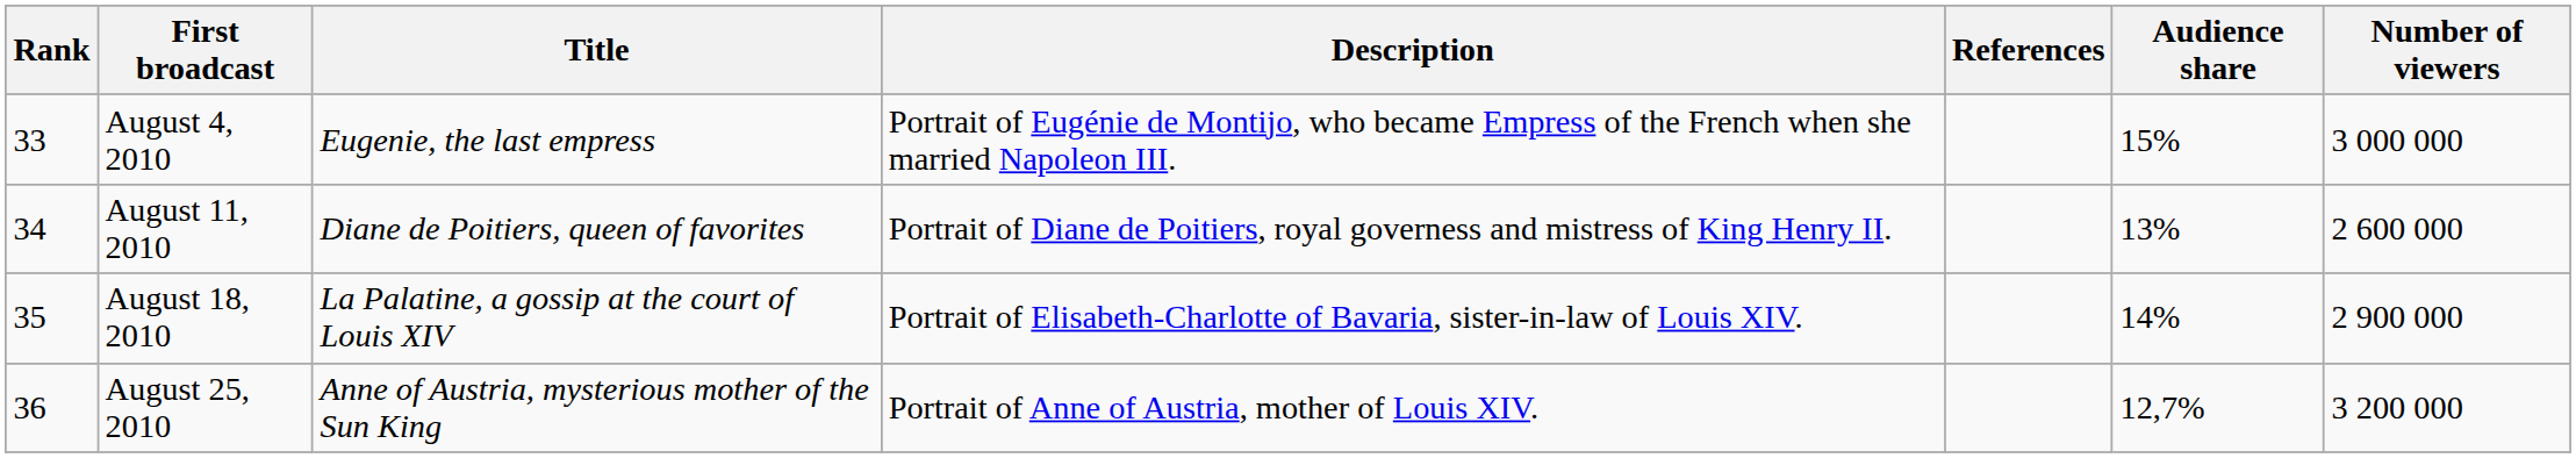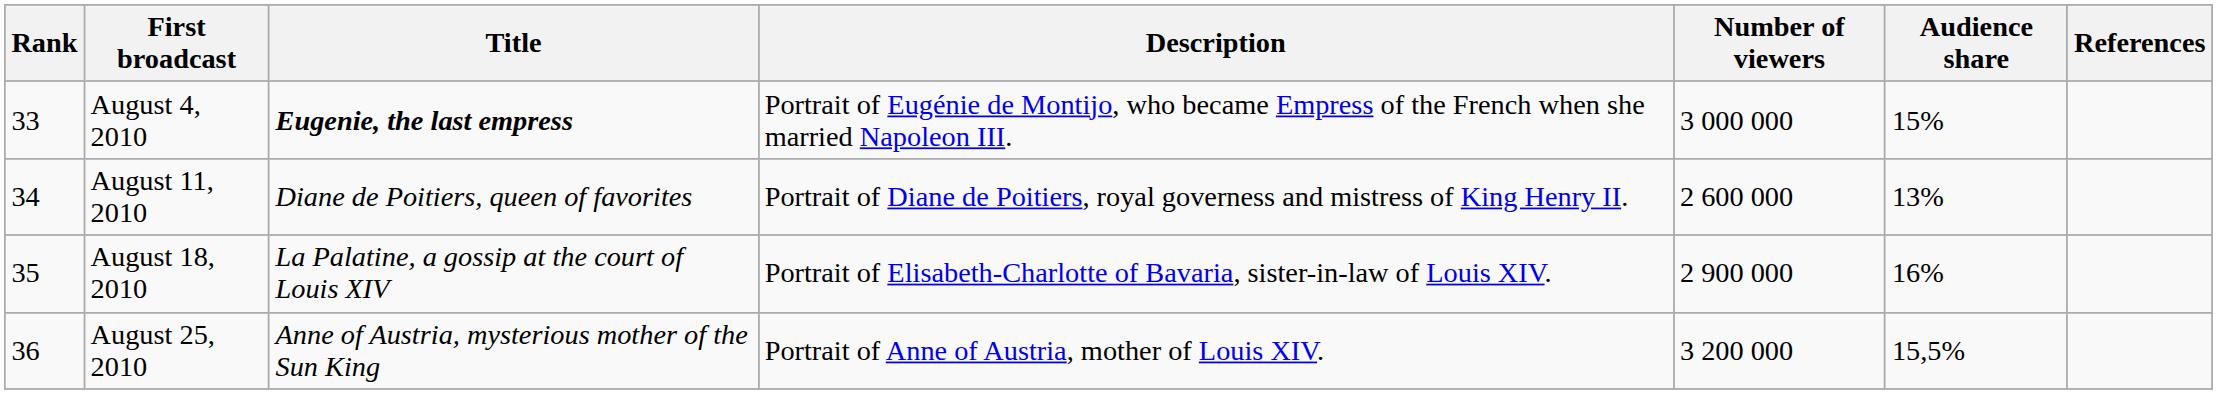 <table class="wikitable">
 <tr>
 <th>Rank</th>
 <th>First broadcast</th>
 <th>Title</th>
 <th>Description</th>
+<th>Number of viewers</th>
+<th>Audience share</th>
 <th>References</th>
-<th>Audience share</th>
-<th>Number of viewers</th>
 </tr>
 <tr>
 <td>33</td>
 <td>August 4, 2010</td>
-<td><em>Eugenie, the last empress</em></td>
+<td><strong><em>Eugenie, the last empress</em></strong></td>
 <td>Portrait of <a href='#'>Eugénie de Montijo</a>, who became <a href='#'>Empress</a> of the French when she married <a href='#'>Napoleon III</a>.</td>
+<td>3 000 000</td>
+<td>15%</td>
 <td></td>
-<td>15%</td>
-<td>3 000 000</td>
 </tr>
 <tr>
 <td>34</td>
 <td>August 11, 2010</td>
 <td><em>Diane de Poitiers, queen of favorites</em></td>
 <td>Portrait of <a href='#'>Diane de Poitiers</a>, royal governess and mistress of <a href='#'>King Henry II</a>.</td>
+<td>2 600 000</td>
+<td>13%</td>
 <td></td>
-<td>13%</td>
-<td>2 600 000</td>
 </tr>
 <tr>
 <td>35</td>
 <td>August 18, 2010</td>
 <td><em>La Palatine, a gossip at the court of Louis XIV</em></td>
 <td>Portrait of <a href='#'>Elisabeth-Charlotte of Bavaria</a>, sister-in-law of <a href='#'>Louis XIV</a>.</td>
+<td>2 900 000</td>
+<td>16%</td>
 <td></td>
-<td>14%</td>
-<td>2 900 000</td>
 </tr>
 <tr>
 <td>36</td>
 <td>August 25, 2010</td>
 <td><em>Anne of Austria, mysterious mother of the Sun King</em></td>
 <td>Portrait of <a href='#'>Anne of Austria</a>, mother of <a href='#'>Louis XIV</a>.</td>
+<td>3 200 000</td>
+<td>15,5%</td>
 <td></td>
-<td>12,7%</td>
-<td>3 200 000</td>
 </tr>
 </table>
